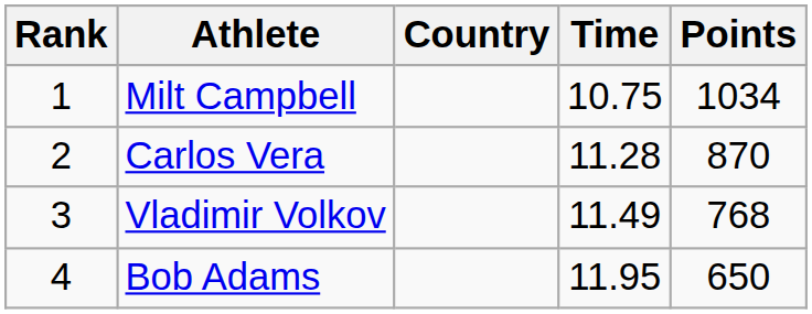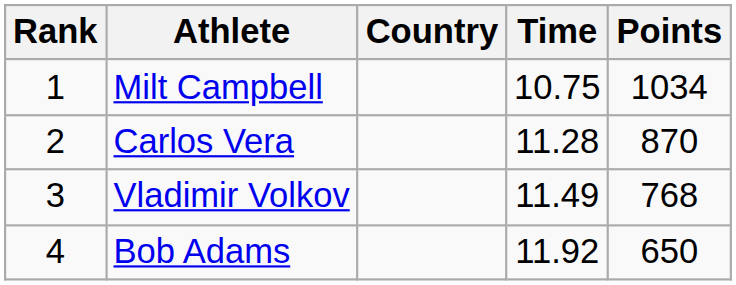 <table class="wikitable sortable" style="text-align:center">
 <tr>
 <th>Rank</th>
 <th>Athlete</th>
 <th>Country</th>
 <th>Time</th>
 <th>Points</th>
 </tr>
 <tr>
 <td>1</td>
 <td align=left><a href='#'>Milt Campbell</a></td>
 <td align=left></td>
 <td>10.75</td>
 <td>1034</td>
 </tr>
 <tr>
 <td>2</td>
 <td align=left><a href='#'>Carlos Vera</a></td>
 <td align=left></td>
 <td>11.28</td>
 <td>870</td>
 </tr>
 <tr>
 <td>3</td>
 <td align=left><a href='#'>Vladimir Volkov</a></td>
 <td align=left></td>
 <td>11.49</td>
 <td>768</td>
 </tr>
 <tr>
 <td>4</td>
 <td align=left><a href='#'>Bob Adams</a></td>
 <td align=left></td>
-<td>11.95</td>
+<td>11.92</td>
 <td>650</td>
 </tr>
 </table>
